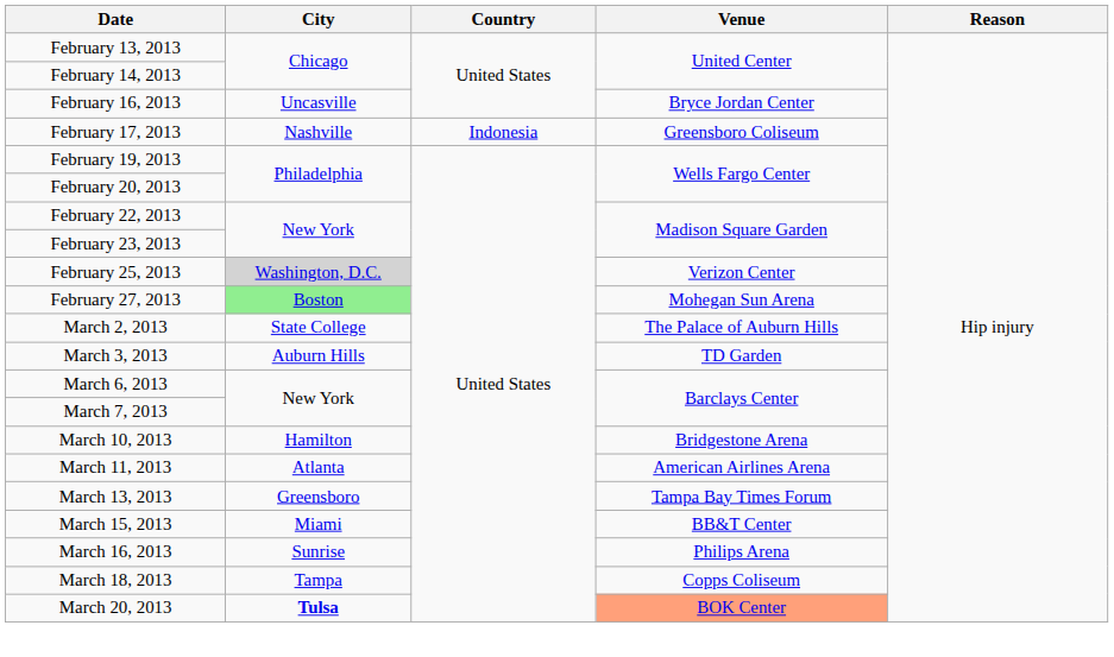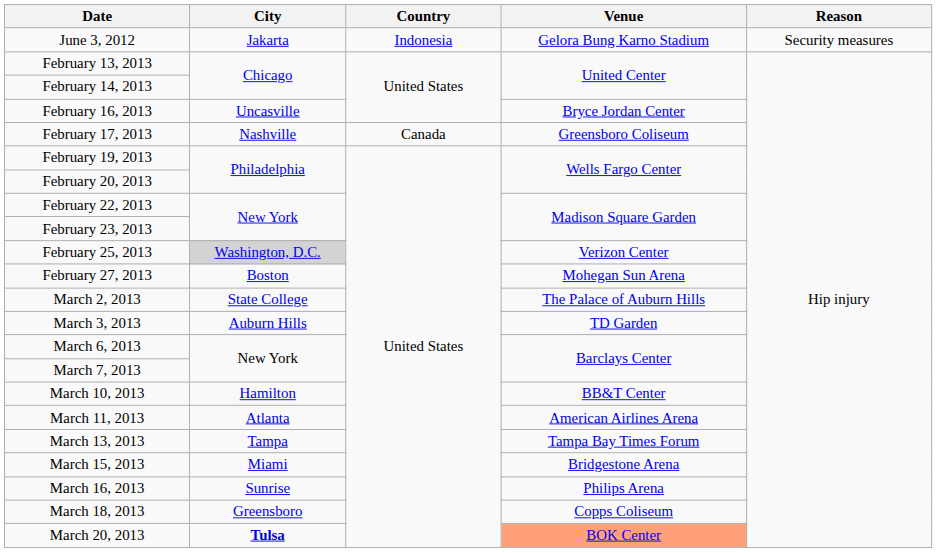 <table class="wikitable" style="text-align:center;">
 <tr>
 <th scope="col" style="width:12em;">Date</th>
 <th scope="col" style="width:10em;">City</th>
 <th scope="col" style="width:10em;">Country</th>
 <th scope="col" style="width:16em;">Venue</th>
 <th scope="col" style="width:12em;">Reason</th>
+</tr>
+<tr>
+<td>June 3, 2012</td>
+<td><a href='#'>Jakarta</a></td>
+<td><a href='#'>Indonesia</a></td>
+<td><a href='#'>Gelora Bung Karno Stadium</a></td>
+<td>Security measures</td>
 </tr>
 <tr>
 <td>February 13, 2013</td>
 <td rowspan="2"><a href='#'>Chicago</a></td>
 <td rowspan="3">United States</td>
 <td rowspan="2"><a href='#'>United Center</a></td>
 <td rowspan="21">Hip injury</td>
 </tr>
 <tr>
 <td>February 14, 2013</td>
 </tr>
 <tr>
 <td>February 16, 2013</td>
 <td><a href='#'>Uncasville</a></td>
 <td><a href='#'>Bryce Jordan Center</a></td>
 </tr>
 <tr>
 <td>February 17, 2013</td>
 <td><a href='#'>Nashville</a></td>
-<td><a href='#'>Indonesia</a></td>
+<td>Canada</td>
 <td><a href='#'>Greensboro Coliseum</a></td>
 </tr>
 <tr>
 <td>February 19, 2013</td>
 <td rowspan="2"><a href='#'>Philadelphia</a></td>
 <td rowspan="17">United States</td>
 <td rowspan="2"><a href='#'>Wells Fargo Center</a></td>
 </tr>
 <tr>
 <td>February 20, 2013</td>
 </tr>
 <tr>
 <td>February 22, 2013</td>
 <td rowspan="2"><a href='#'>New York</a></td>
 <td rowspan="2"><a href='#'>Madison Square Garden</a></td>
 </tr>
 <tr>
 <td>February 23, 2013</td>
 </tr>
 <tr>
 <td>February 25, 2013</td>
 <td style="background: lightgrey;"><a href='#'>Washington, D.C.</a></td>
 <td><a href='#'>Verizon Center</a></td>
 </tr>
 <tr>
 <td>February 27, 2013</td>
-<td style="background: lightgreen;"><a href='#'>Boston</a></td>
+<td><a href='#'>Boston</a></td>
 <td><a href='#'>Mohegan Sun Arena</a></td>
 </tr>
 <tr>
 <td>March 2, 2013</td>
 <td><a href='#'>State College</a></td>
 <td><a href='#'>The Palace of Auburn Hills</a></td>
 </tr>
 <tr>
 <td>March 3, 2013</td>
 <td><a href='#'>Auburn Hills</a></td>
 <td><a href='#'>TD Garden</a></td>
 </tr>
 <tr>
 <td>March 6, 2013</td>
 <td rowspan="2">New York</td>
 <td rowspan="2"><a href='#'>Barclays Center</a></td>
 </tr>
 <tr>
 <td>March 7, 2013</td>
 </tr>
 <tr>
 <td>March 10, 2013</td>
 <td><a href='#'>Hamilton</a></td>
-<td><a href='#'>Bridgestone Arena</a></td>
+<td><a href='#'>BB&T Center</a></td>
 </tr>
 <tr>
 <td>March 11, 2013</td>
 <td><a href='#'>Atlanta</a></td>
 <td><a href='#'>American Airlines Arena</a></td>
 </tr>
 <tr>
 <td>March 13, 2013</td>
-<td><a href='#'>Greensboro</a></td>
+<td><a href='#'>Tampa</a></td>
 <td><a href='#'>Tampa Bay Times Forum</a></td>
 </tr>
 <tr>
 <td>March 15, 2013</td>
 <td><a href='#'>Miami</a></td>
-<td><a href='#'>BB&T Center</a></td>
+<td><a href='#'>Bridgestone Arena</a></td>
 </tr>
 <tr>
 <td>March 16, 2013</td>
 <td><a href='#'>Sunrise</a></td>
 <td><a href='#'>Philips Arena</a></td>
 </tr>
 <tr>
 <td>March 18, 2013</td>
-<td><a href='#'>Tampa</a></td>
+<td><a href='#'>Greensboro</a></td>
 <td><a href='#'>Copps Coliseum</a></td>
 </tr>
 <tr>
 <td>March 20, 2013</td>
 <td><strong><a href='#'>Tulsa</a></strong></td>
 <td style="background: lightsalmon;"><a href='#'>BOK Center</a></td>
 </tr>
 </table>
